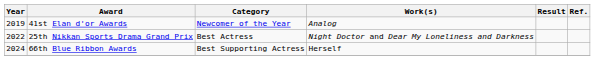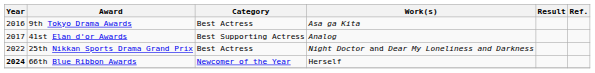 <table class="wikitable">
 <tr>
 <th>Year</th>
 <th>Award</th>
 <th>Category</th>
 <th>Work(s)</th>
 <th>Result</th>
 <th>Ref.</th>
 </tr>
 <tr>
-<td>2019</td>
+<td>2016</td>
+<td>9th <a href='#'>Tokyo Drama Awards</a></td>
+<td>Best Actress</td>
+<td><em>Asa ga Kita</em></td>
+<td></td>
+<td></td>
+</tr>
+<tr>
+<td>2017</td>
 <td>41st <a href='#'>Elan d'or Awards</a></td>
-<td><a href='#'>Newcomer of the Year</a></td>
+<td>Best Supporting Actress</td>
 <td><em>Analog</em></td>
 <td></td>
 <td></td>
 </tr>
 <tr>
 <td>2022</td>
 <td>25th <a href='#'>Nikkan Sports Drama Grand Prix</a></td>
 <td>Best Actress</td>
 <td><em>Night Doctor</em> and <em>Dear My Loneliness and Darkness</em></td>
 <td></td>
 <td></td>
 </tr>
 <tr>
-<td>2024</td>
+<td><strong>2024</strong></td>
 <td>66th <a href='#'>Blue Ribbon Awards</a></td>
-<td>Best Supporting Actress</td>
+<td><a href='#'>Newcomer of the Year</a></td>
 <td>Herself</td>
 <td></td>
 <td></td>
 </tr>
 <tr>
 </tr>
 </table>
